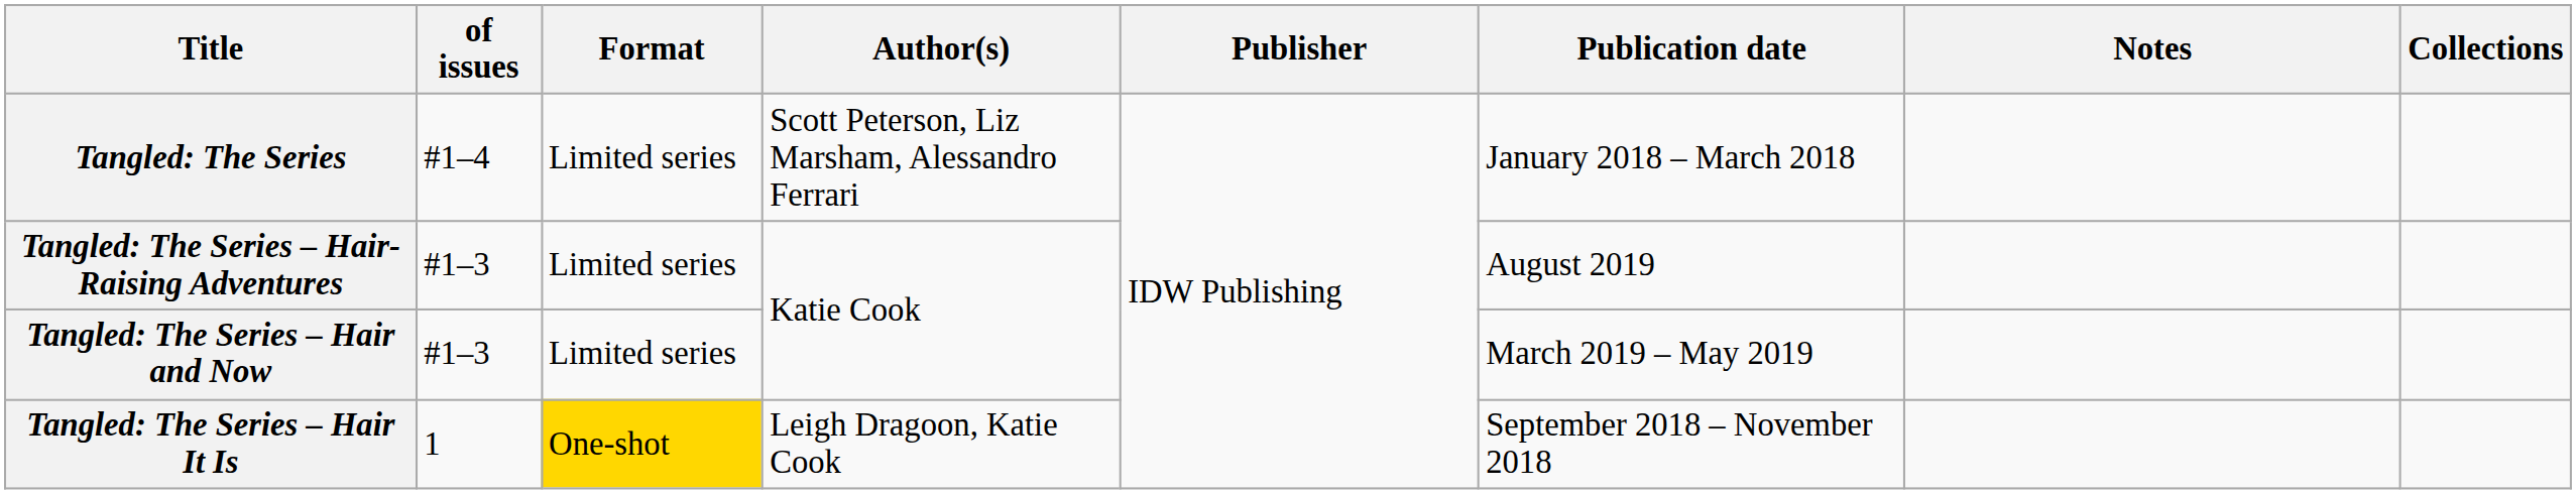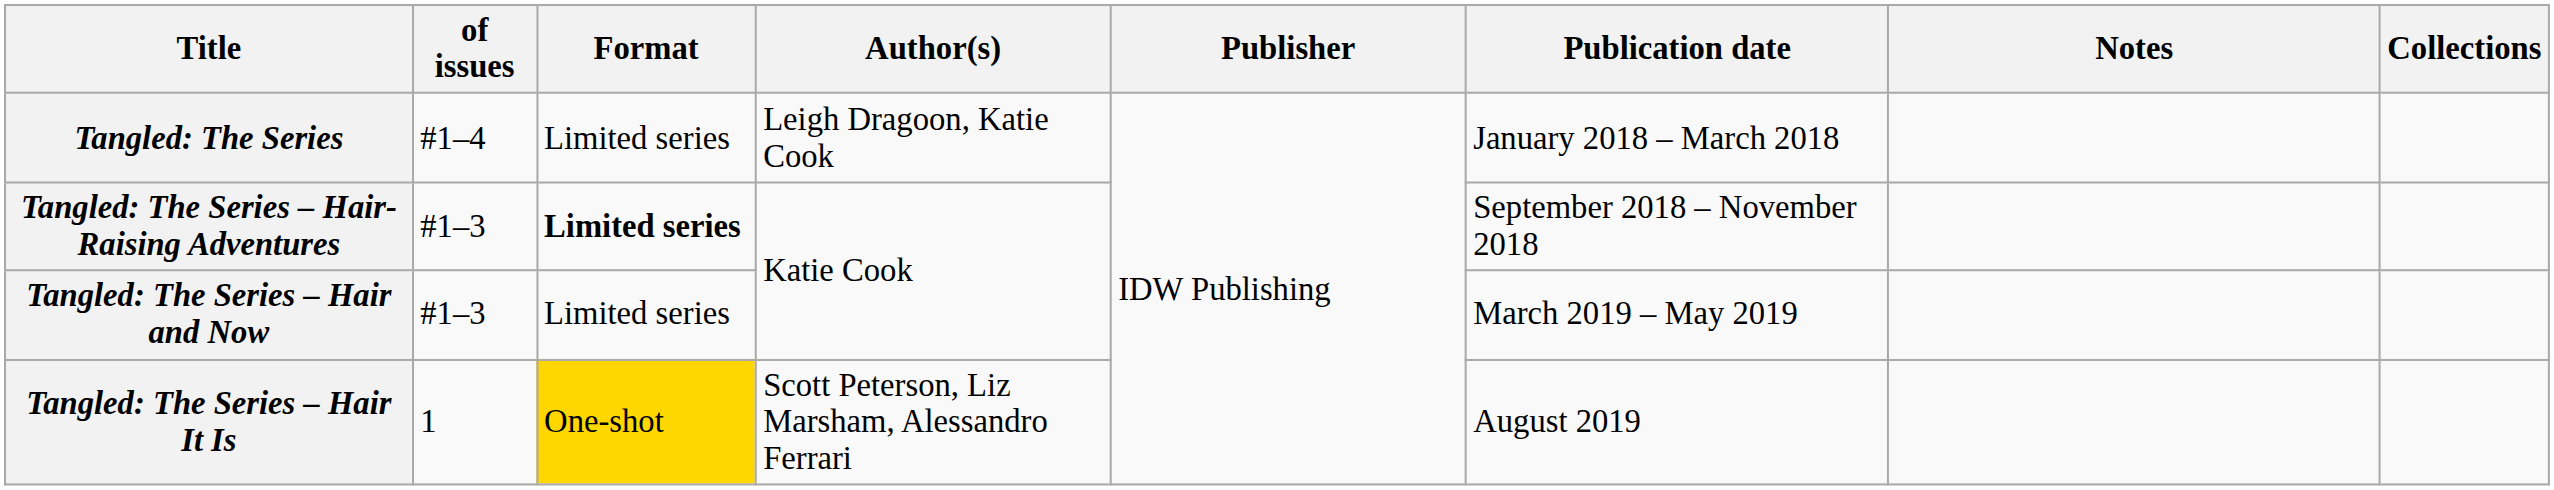 <table class="wikitable">
 <tr>
 <th>Title</th>
 <th style="width:40pt"> of issues</th>
 <th style="width:75pt">Format</th>
 <th style="width:125pt">Author(s)</th>
 <th style="width:125pt">Publisher</th>
 <th style="width:150pt">Publication date</th>
 <th style="width:175pt">Notes</th>
 <th>Collections</th>
 </tr>
 <tr>
 <th><em>Tangled: The Series</em></th>
 <td>#1–4</td>
 <td>Limited series</td>
-<td>Scott Peterson, Liz Marsham, Alessandro Ferrari</td>
+<td>Leigh Dragoon, Katie Cook</td>
 <td rowspan="4">IDW Publishing</td>
 <td>January 2018 – March 2018</td>
 <td></td>
 <td></td>
 </tr>
 <tr>
 <th><em>Tangled: The Series – Hair-Raising Adventures</em></th>
 <td>#1–3</td>
-<td>Limited series</td>
+<td><strong>Limited series</strong></td>
 <td rowspan="2">Katie Cook</td>
-<td>August 2019</td>
+<td>September 2018 – November 2018</td>
 <td></td>
 <td></td>
 </tr>
 <tr>
 <th><em>Tangled: The Series – Hair and Now</em></th>
 <td>#1–3</td>
 <td>Limited series</td>
 <td>March 2019 – May 2019</td>
 <td></td>
 <td></td>
 </tr>
 <tr>
 <th><em>Tangled: The Series – Hair It Is</em></th>
 <td>1</td>
 <td style="background: gold;">One-shot</td>
-<td>Leigh Dragoon, Katie Cook</td>
-<td>September 2018 – November 2018</td>
+<td>Scott Peterson, Liz Marsham, Alessandro Ferrari</td>
+<td>August 2019</td>
 <td></td>
 <td></td>
 </tr>
 </table>
